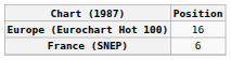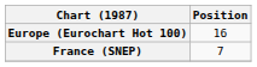 <table class="wikitable sortable plainrowheaders">
 <tr>
 <th>Chart (1987)</th>
 <th>Position</th>
 </tr>
 <tr>
 <th scope="row">Europe (Eurochart Hot 100)</th>
 <td align="center">16</td>
 </tr>
 <tr>
 <th scope="row">France (SNEP)</th>
-<td align="center">6</td>
+<td align="center">7</td>
 </tr>
 <tr>
 </tr>
 </table>
